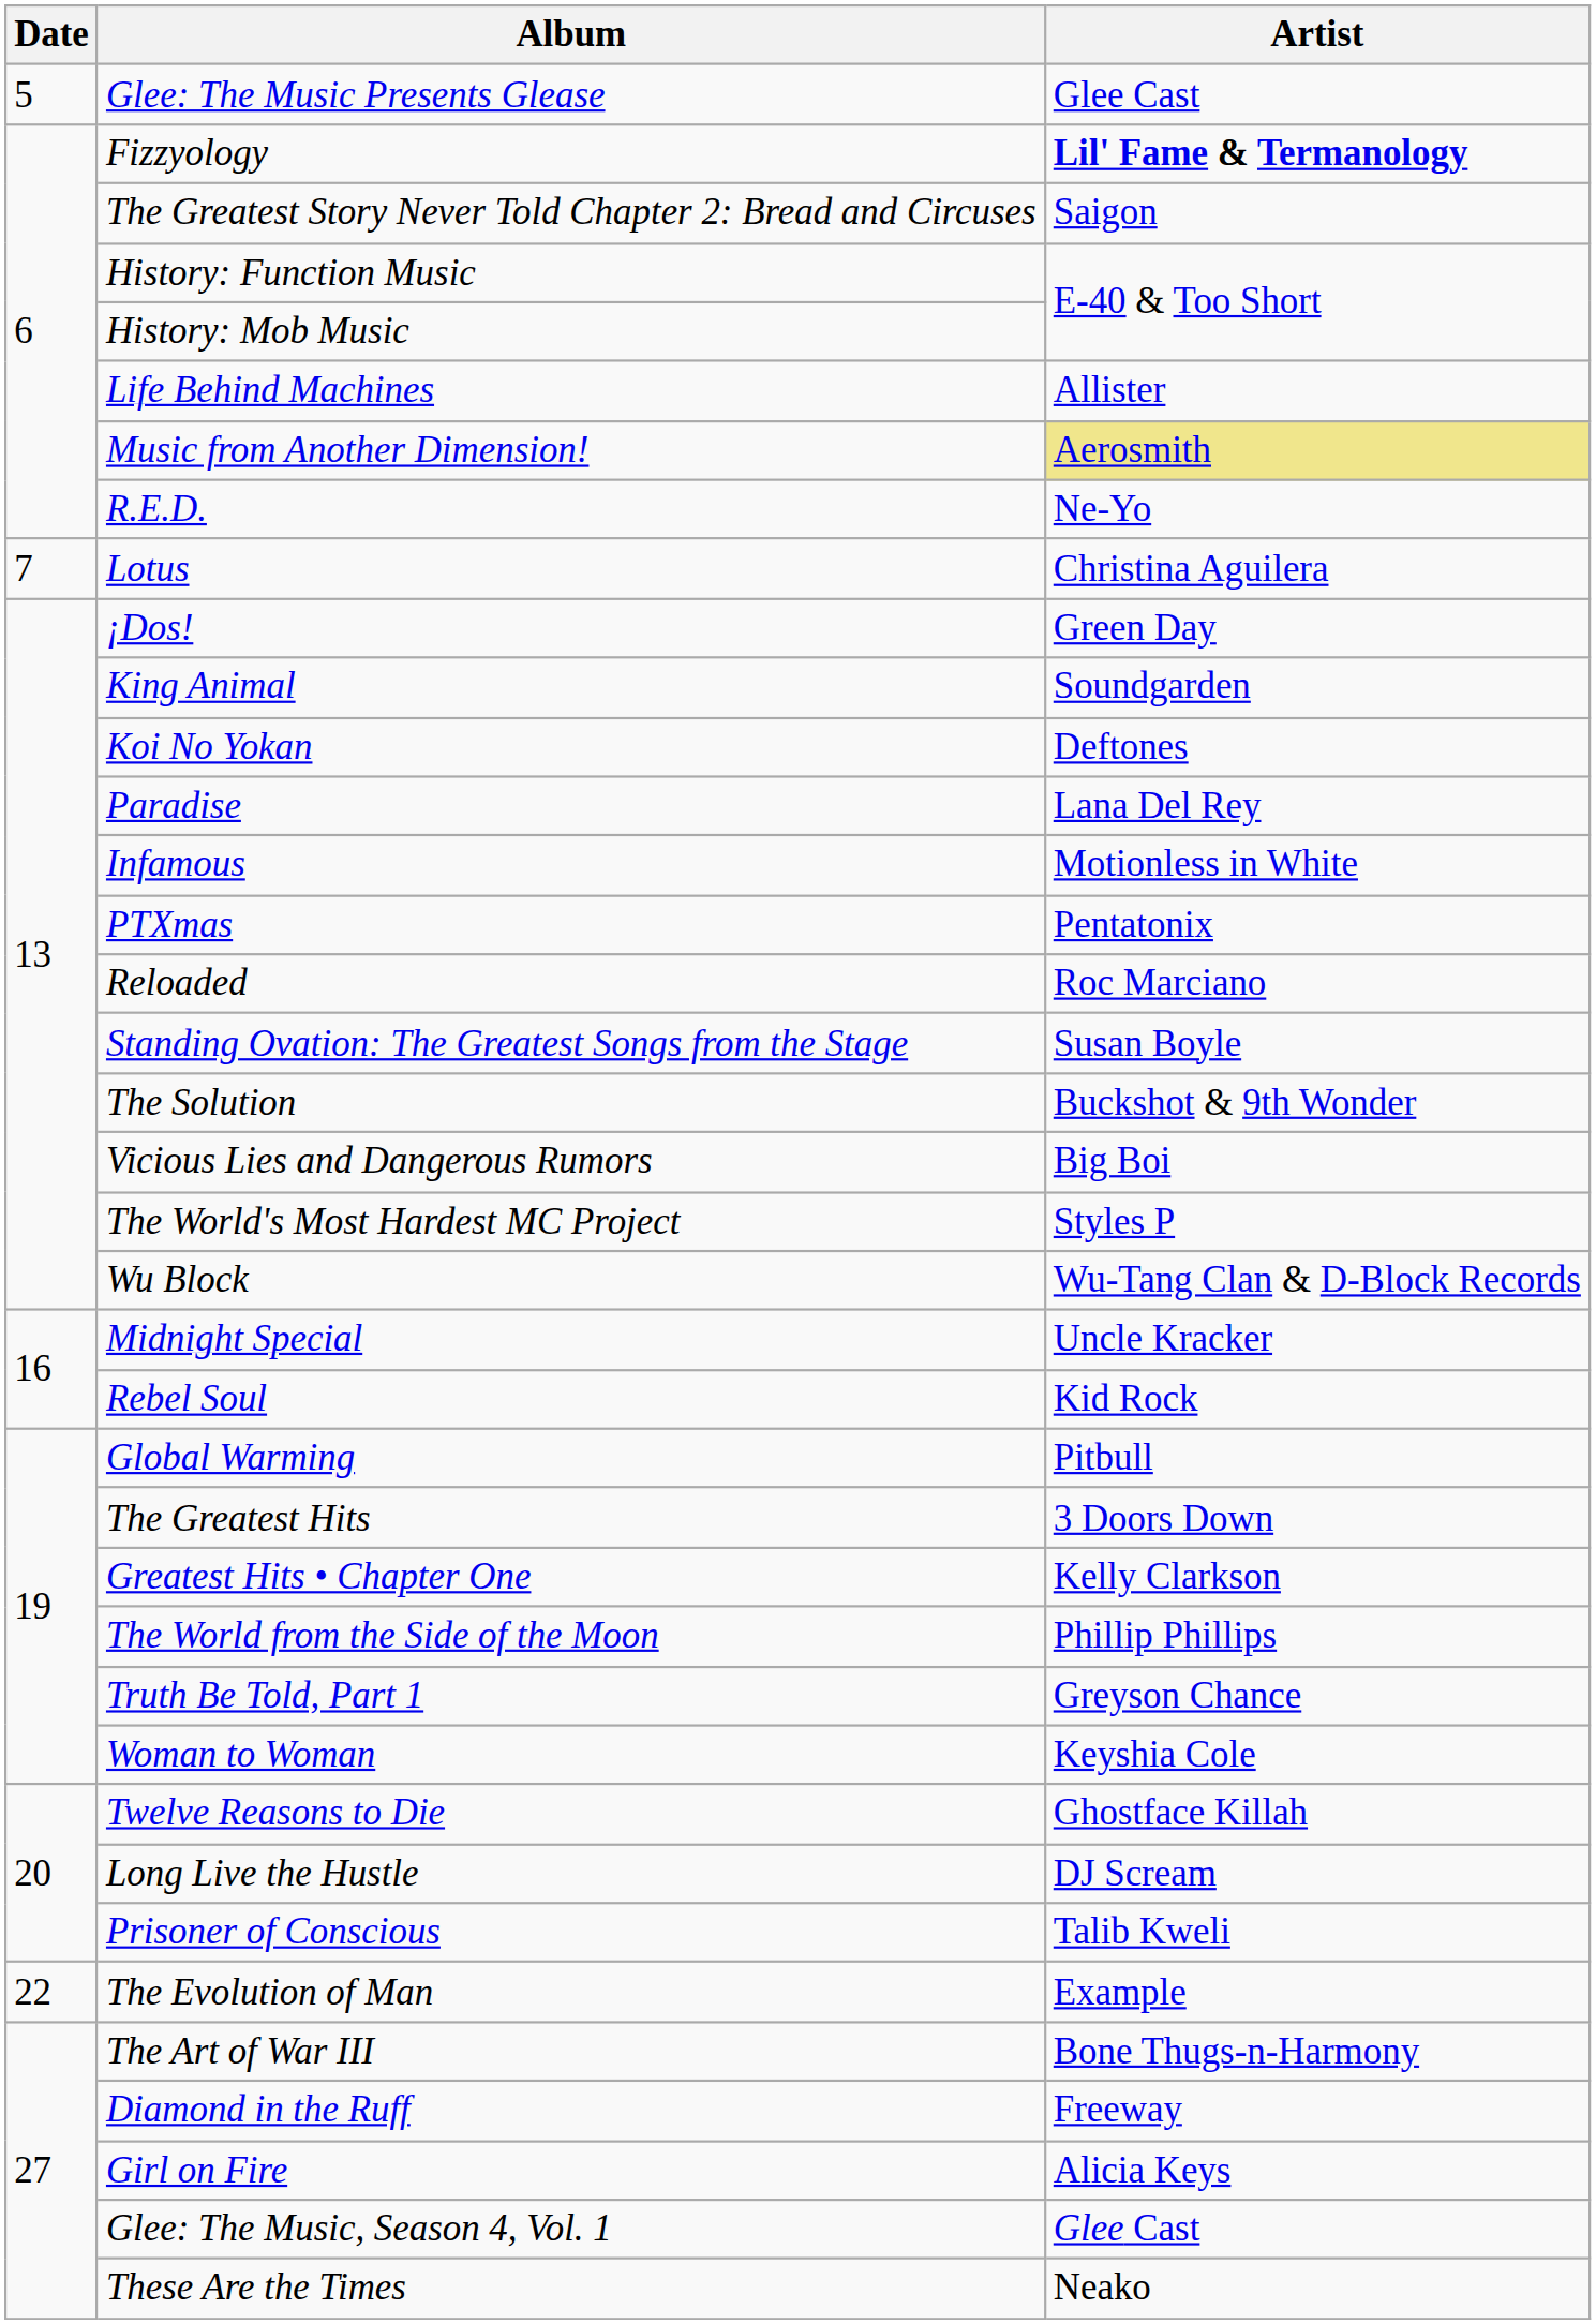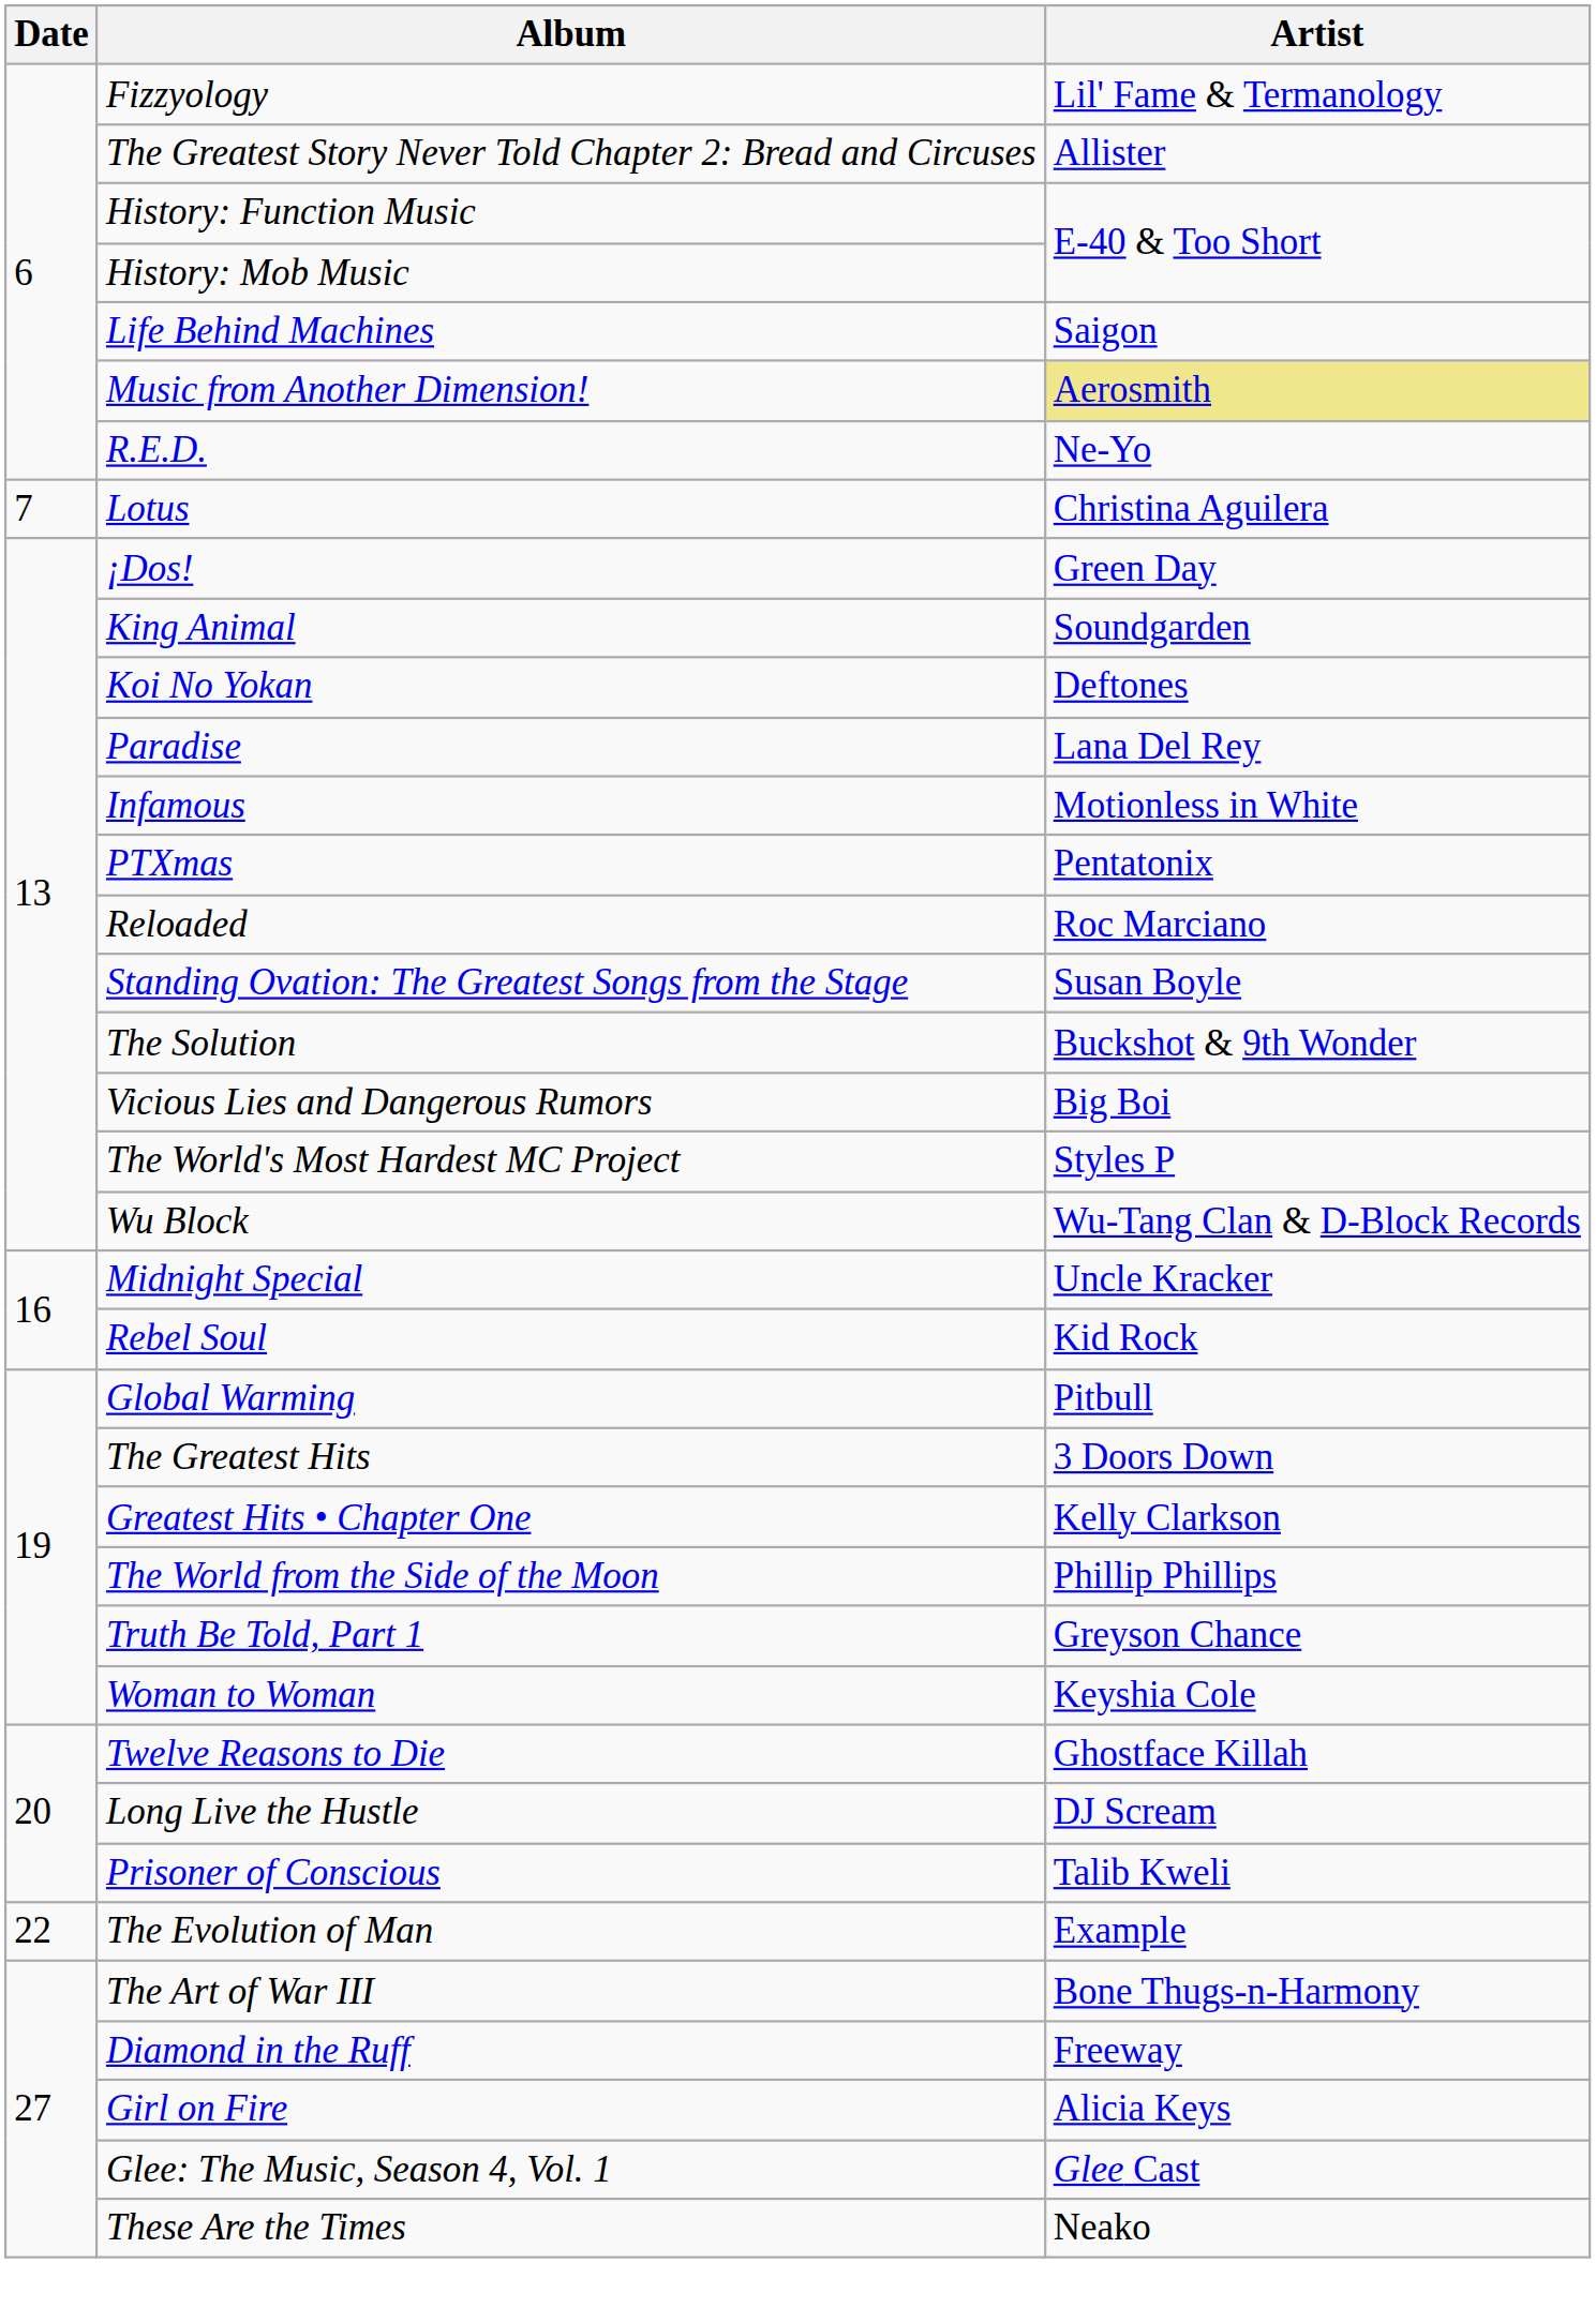 <table class="wikitable" style="text-align: left;">
 <tr>
 <th>Date</th>
 <th>Album</th>
 <th>Artist</th>
 </tr>
 <tr>
-<td>5</td>
-<td><em><a href='#'>Glee: The Music Presents Glease</a></em></td>
-<td><a href='#'>Glee Cast</a></td>
-</tr>
-<tr>
 <td rowspan="7">6</td>
 <td><em>Fizzyology</em></td>
-<td><strong><a href='#'>Lil' Fame</a> & <a href='#'>Termanology</a></strong></td>
+<td><a href='#'>Lil' Fame</a> & <a href='#'>Termanology</a></td>
 </tr>
 <tr>
 <td><em>The Greatest Story Never Told Chapter 2: Bread and Circuses</em></td>
-<td><a href='#'>Saigon</a></td>
+<td><a href='#'>Allister</a></td>
 </tr>
 <tr>
 <td><em>History: Function Music</em></td>
 <td rowspan="2"><a href='#'>E-40</a> & <a href='#'>Too Short</a></td>
 </tr>
 <tr>
 <td><em>History: Mob Music</em> </td>
 </tr>
 <tr>
 <td><em><a href='#'>Life Behind Machines</a></em></td>
-<td><a href='#'>Allister</a></td>
+<td><a href='#'>Saigon</a></td>
 </tr>
 <tr>
 <td><em><a href='#'>Music from Another Dimension!</a></em></td>
 <td style="background: khaki;"><a href='#'>Aerosmith</a></td>
 </tr>
 <tr>
 <td><em><a href='#'>R.E.D.</a></em></td>
 <td><a href='#'>Ne-Yo</a></td>
 </tr>
 <tr>
 <td>7</td>
 <td><em><a href='#'>Lotus</a></em></td>
 <td><a href='#'>Christina Aguilera</a></td>
 </tr>
 <tr>
 <td rowspan="12">13</td>
 <td><em><a href='#'>¡Dos!</a></em></td>
 <td><a href='#'>Green Day</a></td>
 </tr>
 <tr>
 <td><em><a href='#'>King Animal</a></em></td>
 <td><a href='#'>Soundgarden</a></td>
 </tr>
 <tr>
 <td><em><a href='#'>Koi No Yokan</a></em></td>
 <td><a href='#'>Deftones</a></td>
 </tr>
 <tr>
 <td><em><a href='#'>Paradise</a></em></td>
 <td><a href='#'>Lana Del Rey</a></td>
 </tr>
 <tr>
 <td><em><a href='#'>Infamous</a></em></td>
 <td><a href='#'>Motionless in White</a></td>
 </tr>
 <tr>
 <td><em><a href='#'>PTXmas</a></em></td>
 <td><a href='#'>Pentatonix</a></td>
 </tr>
 <tr>
 <td><em>Reloaded</em></td>
 <td><a href='#'>Roc Marciano</a></td>
 </tr>
 <tr>
 <td><em><a href='#'>Standing Ovation: The Greatest Songs from the Stage</a></em></td>
 <td><a href='#'>Susan Boyle</a></td>
 </tr>
 <tr>
 <td><em>The Solution</em></td>
 <td><a href='#'>Buckshot</a> & <a href='#'>9th Wonder</a></td>
 </tr>
 <tr>
 <td><em>Vicious Lies and Dangerous Rumors</em></td>
 <td><a href='#'>Big Boi</a></td>
 </tr>
 <tr>
 <td><em>The World's Most Hardest MC Project</em></td>
 <td><a href='#'>Styles P</a></td>
 </tr>
 <tr>
 <td><em>Wu Block</em></td>
 <td><a href='#'>Wu-Tang Clan</a> & <a href='#'>D-Block Records</a></td>
 </tr>
 <tr>
 <td rowspan="2">16</td>
 <td><em><a href='#'>Midnight Special</a></em></td>
 <td><a href='#'>Uncle Kracker</a></td>
 </tr>
 <tr>
 <td><em><a href='#'>Rebel Soul</a></em></td>
 <td><a href='#'>Kid Rock</a></td>
 </tr>
 <tr>
 <td rowspan="6">19</td>
 <td><em><a href='#'>Global Warming</a></em></td>
 <td><a href='#'>Pitbull</a></td>
 </tr>
 <tr>
 <td><em>The Greatest Hits</em></td>
 <td><a href='#'>3 Doors Down</a></td>
 </tr>
 <tr>
 <td><em><a href='#'>Greatest Hits • Chapter One</a></em></td>
 <td><a href='#'>Kelly Clarkson</a></td>
 </tr>
 <tr>
 <td><em><a href='#'>The World from the Side of the Moon</a></em></td>
 <td><a href='#'>Phillip Phillips</a></td>
 </tr>
 <tr>
 <td><em><a href='#'>Truth Be Told, Part 1</a></em></td>
 <td><a href='#'>Greyson Chance</a></td>
 </tr>
 <tr>
 <td><em><a href='#'>Woman to Woman</a></em></td>
 <td><a href='#'>Keyshia Cole</a></td>
 </tr>
 <tr>
 <td rowspan="3">20</td>
 <td><em><a href='#'>Twelve Reasons to Die</a></em></td>
 <td><a href='#'>Ghostface Killah</a></td>
 </tr>
 <tr>
 <td><em>Long Live the Hustle</em></td>
 <td><a href='#'>DJ Scream</a></td>
 </tr>
 <tr>
 <td><em><a href='#'>Prisoner of Conscious</a></em></td>
 <td><a href='#'>Talib Kweli</a></td>
 </tr>
 <tr>
 <td>22</td>
 <td><em>The Evolution of Man</em></td>
 <td><a href='#'>Example</a></td>
 </tr>
 <tr>
 <td rowspan="5">27</td>
 <td><em>The Art of War III</em></td>
 <td><a href='#'>Bone Thugs-n-Harmony</a></td>
 </tr>
 <tr>
 <td><em><a href='#'>Diamond in the Ruff</a></em></td>
 <td><a href='#'>Freeway</a></td>
 </tr>
 <tr>
 <td><em><a href='#'>Girl on Fire</a></em></td>
 <td><a href='#'>Alicia Keys</a></td>
 </tr>
 <tr>
 <td><em>Glee: The Music, Season 4, Vol. 1</em></td>
 <td><a href='#'><em>Glee</em> Cast</a></td>
 </tr>
 <tr>
 <td><em>These Are the Times</em></td>
 <td>Neako</td>
 </tr>
 </table>
